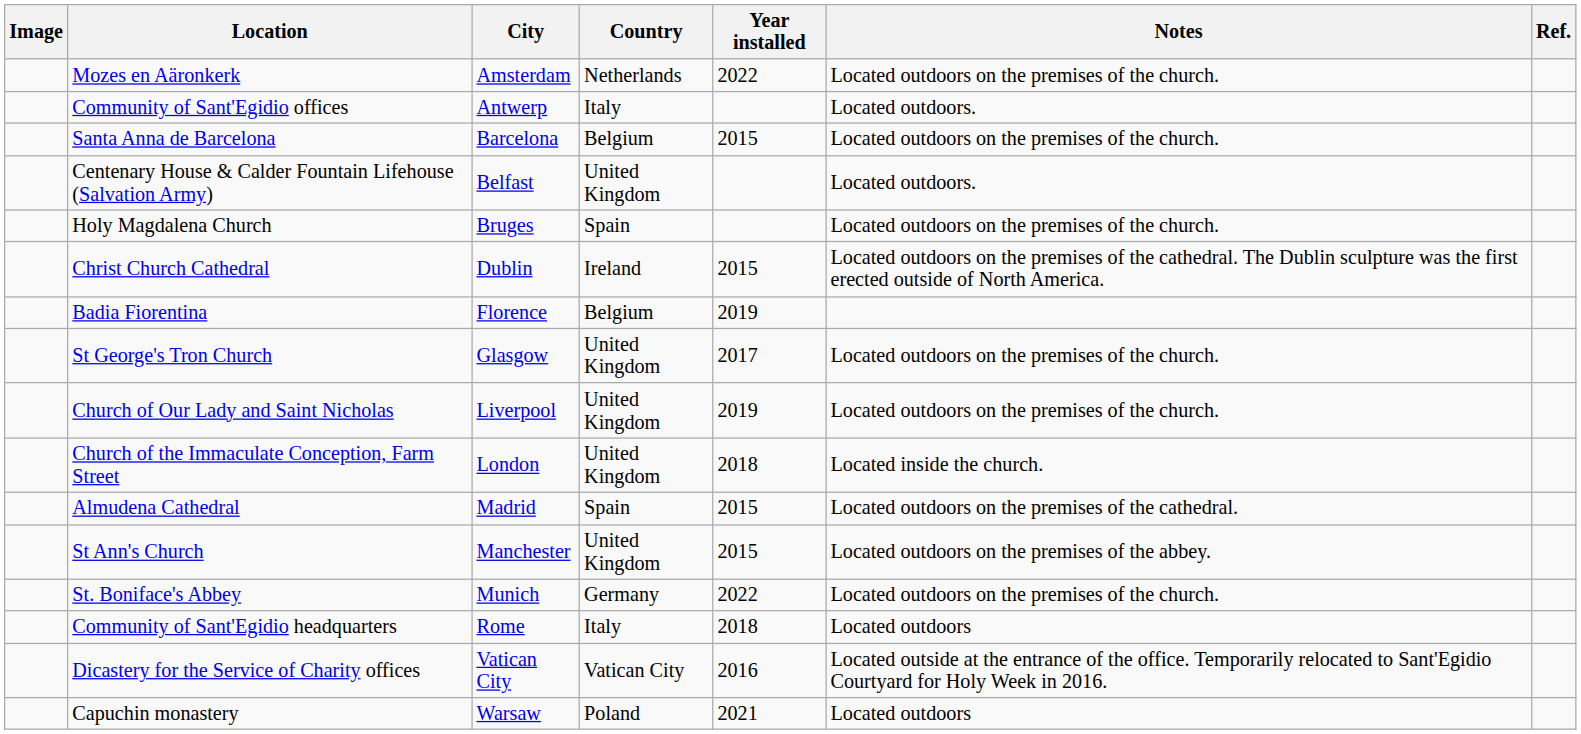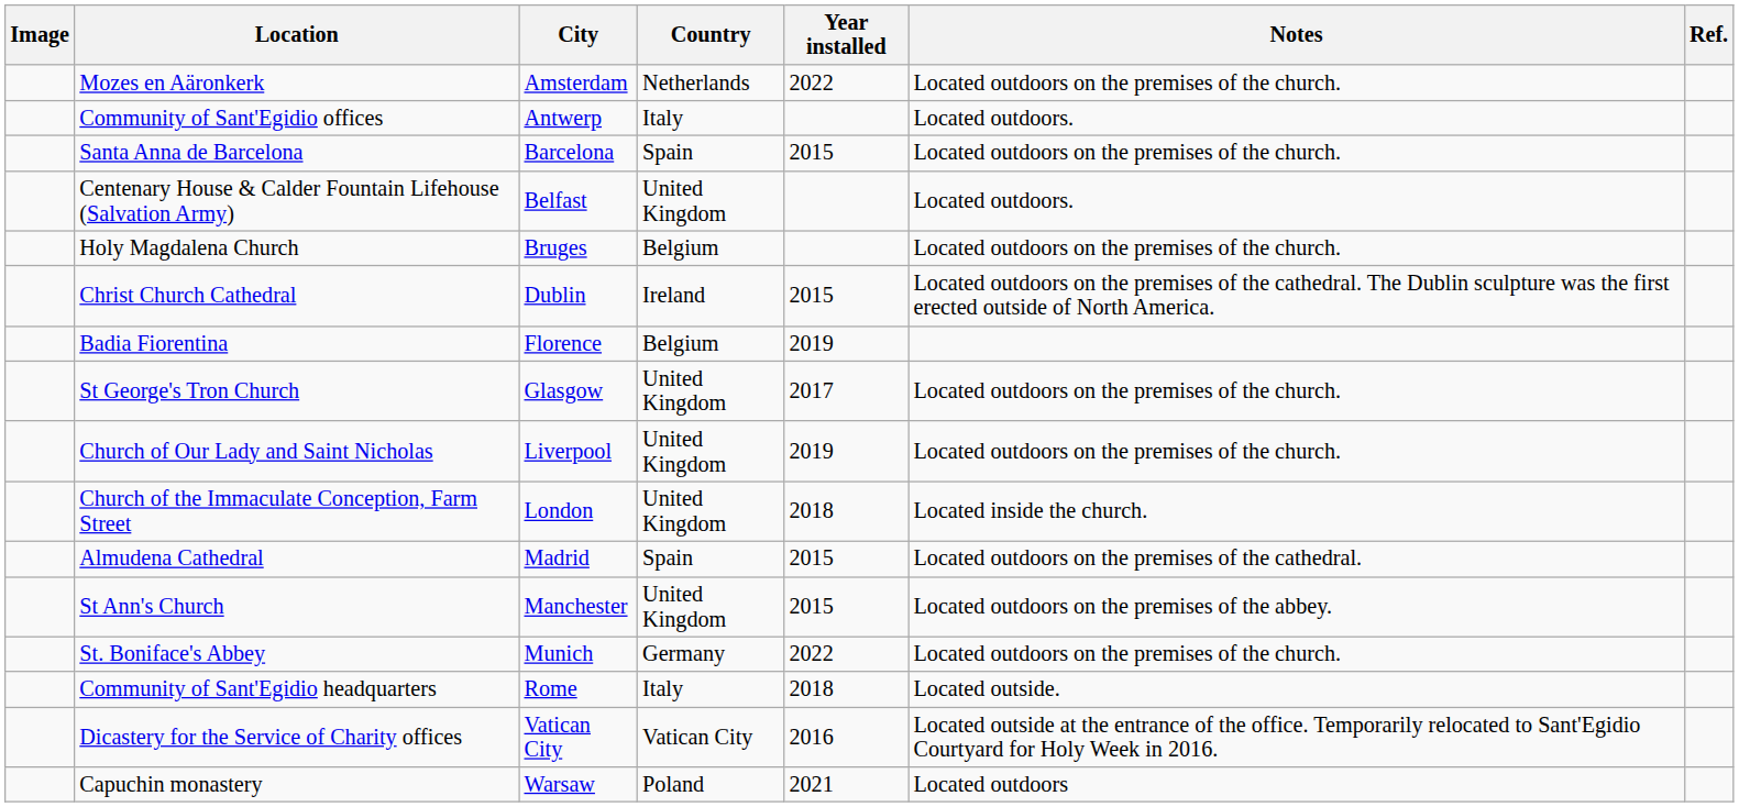 <table class="sortable wikitable">
 <tr>
 <th class="unsortable">Image</th>
 <th>Location</th>
 <th>City</th>
 <th>Country</th>
 <th>Year installed</th>
 <th class="unsortable">Notes</th>
 <th class="unsortable">Ref.</th>
 </tr>
 <tr>
 <td></td>
 <td><a href='#'>Mozes en Aäronkerk</a></td>
 <td><a href='#'>Amsterdam</a></td>
 <td>Netherlands</td>
 <td>2022</td>
 <td>Located outdoors on the premises of the church.</td>
 <td></td>
 </tr>
 <tr>
 <td></td>
 <td><a href='#'>Community of Sant'Egidio</a> offices</td>
 <td><a href='#'>Antwerp</a></td>
 <td>Italy</td>
 <td></td>
 <td>Located outdoors.</td>
 <td></td>
 </tr>
 <tr>
 <td></td>
 <td><a href='#'>Santa Anna de Barcelona</a></td>
 <td><a href='#'>Barcelona</a></td>
-<td>Belgium</td>
+<td>Spain</td>
 <td>2015</td>
 <td>Located outdoors on the premises of the church.</td>
 <td></td>
 </tr>
 <tr>
 <td></td>
 <td>Centenary House & Calder Fountain Lifehouse (<a href='#'>Salvation Army</a>)</td>
 <td><a href='#'>Belfast</a></td>
 <td>United Kingdom</td>
 <td></td>
 <td>Located outdoors.</td>
 <td></td>
 </tr>
 <tr>
 <td></td>
 <td>Holy Magdalena Church</td>
 <td><a href='#'>Bruges</a></td>
-<td>Spain</td>
+<td>Belgium</td>
 <td></td>
 <td>Located outdoors on the premises of the church.</td>
 <td></td>
 </tr>
 <tr>
 <td></td>
 <td><a href='#'>Christ Church Cathedral</a></td>
 <td><a href='#'>Dublin</a></td>
 <td>Ireland</td>
 <td>2015</td>
 <td>Located outdoors on the premises of the cathedral. The Dublin sculpture was the first erected outside of North America.</td>
 <td></td>
 </tr>
 <tr>
 <td></td>
 <td><a href='#'>Badia Fiorentina</a></td>
 <td><a href='#'>Florence</a></td>
 <td>Belgium</td>
 <td>2019</td>
 <td></td>
 <td></td>
 </tr>
 <tr>
 <td></td>
 <td><a href='#'>St George's Tron Church</a></td>
 <td><a href='#'>Glasgow</a></td>
 <td>United Kingdom</td>
 <td>2017</td>
 <td>Located outdoors on the premises of the church.</td>
 <td></td>
 </tr>
 <tr>
 <td></td>
 <td><a href='#'>Church of Our Lady and Saint Nicholas</a></td>
 <td><a href='#'>Liverpool</a></td>
 <td>United Kingdom</td>
 <td>2019</td>
 <td>Located outdoors on the premises of the church.</td>
 <td></td>
 </tr>
 <tr>
 <td></td>
 <td><a href='#'>Church of the Immaculate Conception, Farm Street</a></td>
 <td><a href='#'>London</a></td>
 <td>United Kingdom</td>
 <td>2018</td>
 <td>Located inside the church.</td>
 <td></td>
 </tr>
 <tr>
 <td></td>
 <td><a href='#'>Almudena Cathedral</a></td>
 <td><a href='#'>Madrid</a></td>
 <td>Spain</td>
 <td>2015</td>
 <td>Located outdoors on the premises of the cathedral.</td>
 <td></td>
 </tr>
 <tr>
 <td></td>
 <td><a href='#'>St Ann's Church</a></td>
 <td><a href='#'>Manchester</a></td>
 <td>United Kingdom</td>
 <td>2015</td>
 <td>Located outdoors on the premises of the abbey.</td>
 <td></td>
 </tr>
 <tr>
 <td></td>
 <td><a href='#'>St. Boniface's Abbey</a></td>
 <td><a href='#'>Munich</a></td>
 <td>Germany</td>
 <td>2022</td>
 <td>Located outdoors on the premises of the church.</td>
 <td></td>
 </tr>
 <tr>
 <td></td>
 <td><a href='#'>Community of Sant'Egidio</a> headquarters</td>
 <td><a href='#'>Rome</a></td>
 <td>Italy</td>
 <td>2018</td>
-<td>Located outdoors</td>
+<td>Located outside.</td>
 <td></td>
 </tr>
 <tr>
 <td></td>
 <td><a href='#'>Dicastery for the Service of Charity</a> offices</td>
 <td><a href='#'>Vatican City</a></td>
 <td>Vatican City</td>
 <td>2016</td>
 <td>Located outside at the entrance of the office. Temporarily relocated to Sant'Egidio Courtyard for Holy Week in 2016.</td>
 <td></td>
 </tr>
 <tr>
 <td></td>
 <td>Capuchin monastery</td>
 <td><a href='#'>Warsaw</a></td>
 <td>Poland</td>
 <td>2021</td>
 <td>Located outdoors</td>
 <td></td>
 </tr>
 </table>
